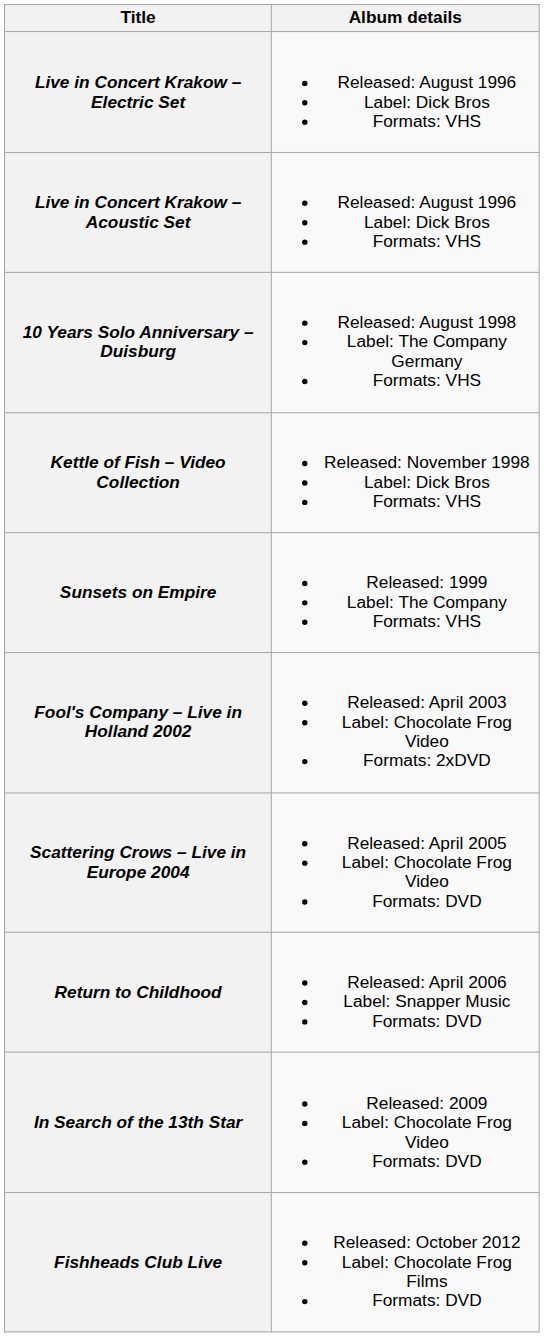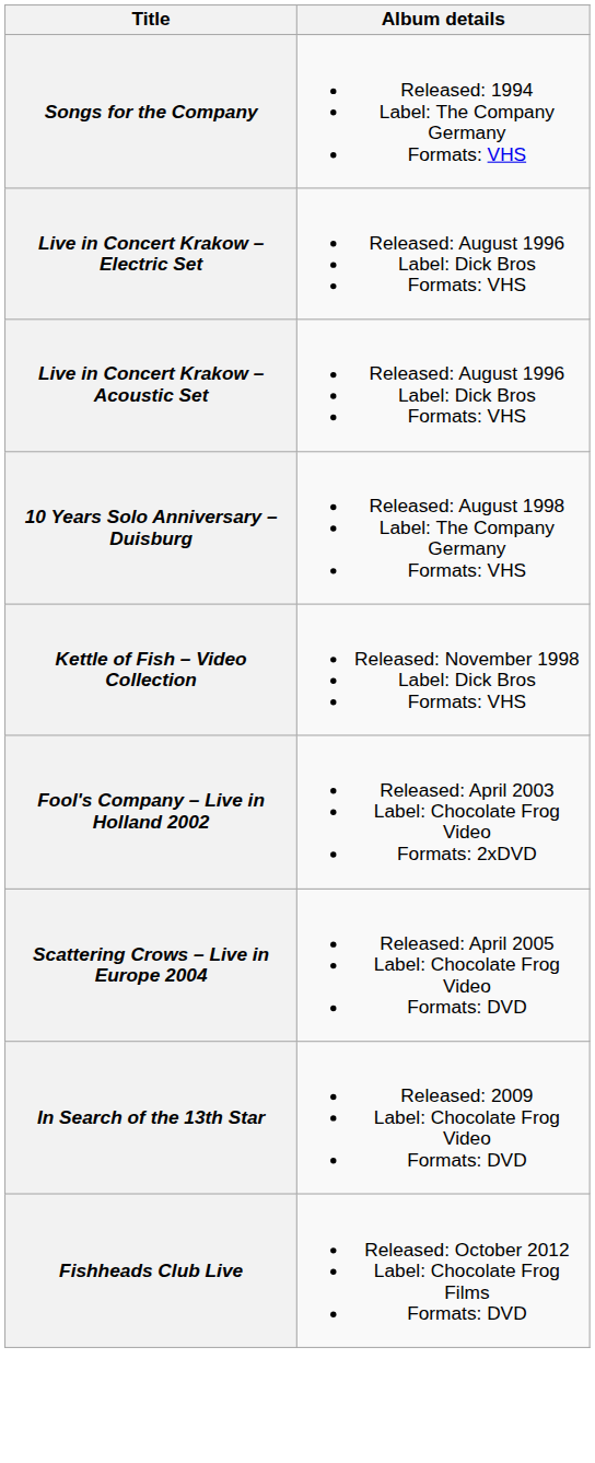 <table class="wikitable plainrowheaders" style="text-align:center;">
 <tr>
 <th scope="col" style="width:15em;">Title</th>
 <th scope="col" style="width:15em;">Album details</th>
+</tr>
+<tr>
+<th scope="row"><em>Songs for the Company</em></th>
+<td><br><ul><li>Released: 1994</li><li>Label: The Company Germany</li><li>Formats: <a href='#'>VHS</a></li></ul></td>
 </tr>
 <tr>
 <th scope="row"><em>Live in Concert Krakow – Electric Set</em></th>
 <td><br><ul><li>Released: August 1996</li><li>Label: Dick Bros</li><li>Formats: VHS</li></ul></td>
 </tr>
 <tr>
 <th scope="row"><em>Live in Concert Krakow – Acoustic Set</em></th>
 <td><br><ul><li>Released: August 1996</li><li>Label: Dick Bros</li><li>Formats: VHS</li></ul></td>
 </tr>
 <tr>
 <th scope="row"><em>10 Years Solo Anniversary – Duisburg</em></th>
 <td><br><ul><li>Released: August 1998</li><li>Label: The Company Germany</li><li>Formats: VHS</li></ul></td>
 </tr>
 <tr>
 <th scope="row"><em>Kettle of Fish – Video Collection</em></th>
 <td><br><ul><li>Released: November 1998</li><li>Label: Dick Bros</li><li>Formats: VHS</li></ul></td>
 </tr>
 <tr>
-<th scope="row"><em>Sunsets on Empire</em></th>
-<td><br><ul><li>Released: 1999</li><li>Label: The Company</li><li>Formats: VHS</li></ul></td>
-</tr>
-<tr>
 <th scope="row"><em>Fool's Company – Live in Holland 2002</em></th>
 <td><br><ul><li>Released: April 2003</li><li>Label: Chocolate Frog Video</li><li>Formats: 2xDVD</li></ul></td>
 </tr>
 <tr>
 <th scope="row"><em>Scattering Crows – Live in Europe 2004</em></th>
 <td><br><ul><li>Released: April 2005</li><li>Label: Chocolate Frog Video</li><li>Formats: DVD</li></ul></td>
-</tr>
-<tr>
-<th scope="row"><em>Return to Childhood</em></th>
-<td><br><ul><li>Released: April 2006</li><li>Label: Snapper Music</li><li>Formats: DVD</li></ul></td>
 </tr>
 <tr>
 <th scope="row"><em>In Search of the 13th Star</em></th>
 <td><br><ul><li>Released: 2009</li><li>Label: Chocolate Frog Video</li><li>Formats: DVD</li></ul></td>
 </tr>
 <tr>
 <th scope="row"><em>Fishheads Club Live</em></th>
 <td><br><ul><li>Released: October 2012</li><li>Label: Chocolate Frog Films</li><li>Formats: DVD</li></ul></td>
 </tr>
 </table>
